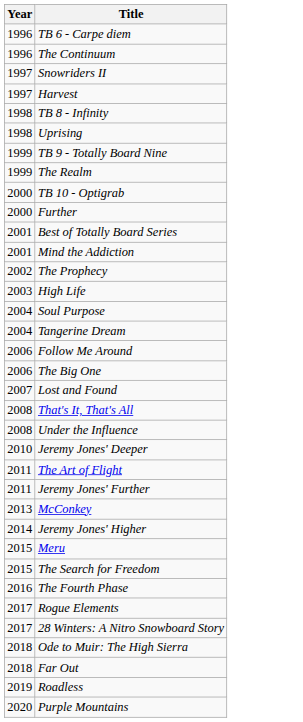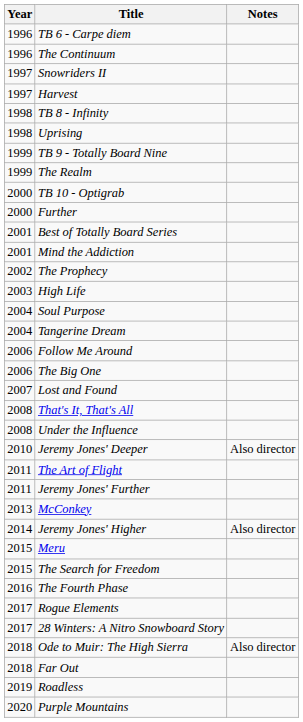 <table class="wikitable sortable">
 <tr>
 <th>Year</th>
 <th>Title</th>
+<th>Notes</th>
 </tr>
 <tr>
 <td>1996</td>
 <td><em>TB 6 - Carpe diem</em></td>
+<td></td>
 </tr>
 <tr>
 <td>1996</td>
 <td><em>The Continuum</em></td>
+<td></td>
 </tr>
 <tr>
 <td>1997</td>
 <td><em>Snowriders II</em></td>
+<td></td>
 </tr>
 <tr>
 <td>1997</td>
 <td><em>Harvest</em></td>
+<td></td>
 </tr>
 <tr>
 <td>1998</td>
 <td><em>TB 8 - Infinity</em></td>
+<td></td>
 </tr>
 <tr>
 <td>1998</td>
 <td><em>Uprising</em></td>
+<td></td>
 </tr>
 <tr>
 <td>1999</td>
 <td><em>TB 9 - Totally Board Nine</em></td>
+<td></td>
 </tr>
 <tr>
 <td>1999</td>
 <td><em>The Realm</em></td>
+<td></td>
 </tr>
 <tr>
 <td>2000</td>
 <td><em>TB 10 - Optigrab</em></td>
+<td></td>
 </tr>
 <tr>
 <td>2000</td>
 <td><em>Further</em></td>
+<td></td>
 </tr>
 <tr>
 <td>2001</td>
 <td><em>Best of Totally Board Series</em></td>
+<td></td>
 </tr>
 <tr>
 <td>2001</td>
 <td><em>Mind the Addiction</em></td>
+<td></td>
 </tr>
 <tr>
 <td>2002</td>
 <td><em>The Prophecy</em></td>
+<td></td>
 </tr>
 <tr>
 <td>2003</td>
 <td><em>High Life</em></td>
+<td></td>
 </tr>
 <tr>
 <td>2004</td>
 <td><em>Soul Purpose</em></td>
+<td></td>
 </tr>
 <tr>
 <td>2004</td>
 <td><em>Tangerine Dream</em></td>
+<td></td>
 </tr>
 <tr>
 <td>2006</td>
 <td><em>Follow Me Around</em></td>
+<td></td>
 </tr>
 <tr>
 <td>2006</td>
 <td><em>The Big One</em></td>
+<td></td>
 </tr>
 <tr>
 <td>2007</td>
 <td><em>Lost and Found</em></td>
+<td></td>
 </tr>
 <tr>
 <td>2008</td>
 <td><em><a href='#'>That's It, That's All</a></em></td>
+<td></td>
 </tr>
 <tr>
 <td>2008</td>
 <td><em>Under the Influence</em></td>
+<td></td>
 </tr>
 <tr>
 <td>2010</td>
 <td><em>Jeremy Jones' Deeper</em></td>
+<td>Also director</td>
 </tr>
 <tr>
 <td>2011</td>
 <td><em><a href='#'>The Art of Flight</a></em></td>
+<td></td>
 </tr>
 <tr>
 <td>2011</td>
 <td><em>Jeremy Jones' Further</em></td>
+<td></td>
 </tr>
 <tr>
 <td>2013</td>
 <td><a href='#'><em>McConkey</em></a></td>
+<td></td>
 </tr>
 <tr>
 <td>2014</td>
 <td><em>Jeremy Jones' Higher</em></td>
+<td>Also director</td>
 </tr>
 <tr>
 <td>2015</td>
 <td><a href='#'><em>Meru</em></a></td>
+<td></td>
 </tr>
 <tr>
 <td>2015</td>
 <td><em>The Search for Freedom</em></td>
+<td></td>
 </tr>
 <tr>
 <td>2016</td>
 <td><em>The Fourth Phase</em></td>
+<td></td>
 </tr>
 <tr>
 <td>2017</td>
 <td><em>Rogue Elements</em></td>
+<td></td>
 </tr>
 <tr>
 <td>2017</td>
 <td><em>28 Winters: A Nitro Snowboard Story</em></td>
+<td></td>
 </tr>
 <tr>
 <td>2018</td>
 <td><em>Ode to Muir: The High Sierra</em></td>
+<td>Also director</td>
 </tr>
 <tr>
 <td>2018</td>
 <td><em>Far Out</em></td>
+<td></td>
 </tr>
 <tr>
 <td>2019</td>
 <td><em>Roadless</em></td>
+<td></td>
 </tr>
 <tr>
 <td>2020</td>
 <td><em>Purple Mountains</em></td>
+<td></td>
 </tr>
 </table>
